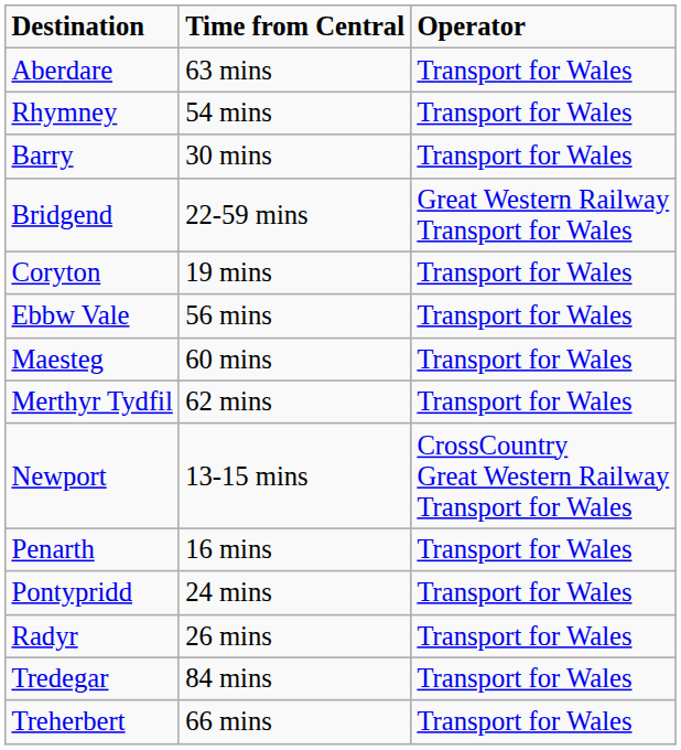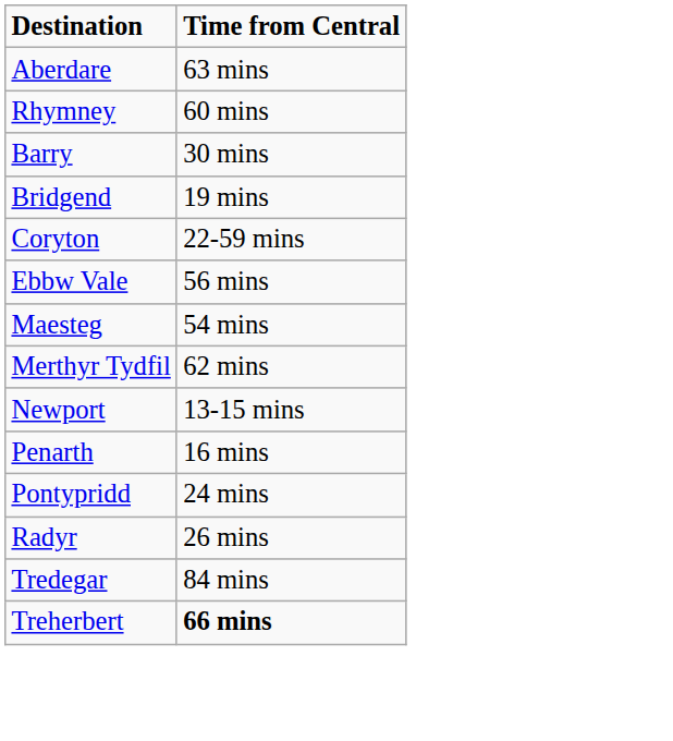 <table class="wikitable sortable">
 <tr>
 <td><strong>Destination</strong></td>
 <td><strong>Time from Central</strong></td>
-<td><strong>Operator</strong></td>
 </tr>
 <tr>
 <td><a href='#'>Aberdare</a></td>
 <td>63 mins</td>
-<td><a href='#'>Transport for Wales</a></td>
 </tr>
 <tr>
 <td><a href='#'>Rhymney</a></td>
-<td>54 mins</td>
-<td><a href='#'>Transport for Wales</a></td>
+<td>60 mins</td>
 </tr>
 <tr>
 <td><a href='#'>Barry</a></td>
 <td>30 mins</td>
-<td><a href='#'>Transport for Wales</a></td>
 </tr>
 <tr>
 <td><a href='#'>Bridgend</a></td>
-<td>22-59 mins</td>
-<td><a href='#'>Great Western Railway</a><br><a href='#'>Transport for Wales</a></td>
+<td>19 mins</td>
 </tr>
 <tr>
 <td><a href='#'>Coryton</a></td>
-<td>19 mins</td>
-<td><a href='#'>Transport for Wales</a></td>
+<td>22-59 mins</td>
 </tr>
 <tr>
 <td><a href='#'>Ebbw Vale</a></td>
 <td>56 mins</td>
-<td><a href='#'>Transport for Wales</a></td>
 </tr>
 <tr>
 <td><a href='#'>Maesteg</a></td>
-<td>60 mins</td>
-<td><a href='#'>Transport for Wales</a></td>
+<td>54 mins</td>
 </tr>
 <tr>
 <td><a href='#'>Merthyr Tydfil</a></td>
 <td>62 mins</td>
-<td><a href='#'>Transport for Wales</a></td>
 </tr>
 <tr>
 <td><a href='#'>Newport</a></td>
 <td>13-15 mins</td>
-<td><a href='#'>CrossCountry</a><br><a href='#'>Great Western Railway</a><br><a href='#'>Transport for Wales</a></td>
 </tr>
 <tr>
 <td><a href='#'>Penarth</a></td>
 <td>16 mins</td>
-<td><a href='#'>Transport for Wales</a></td>
 </tr>
 <tr>
 <td><a href='#'>Pontypridd</a></td>
 <td>24 mins</td>
-<td><a href='#'>Transport for Wales</a></td>
 </tr>
 <tr>
 <td><a href='#'>Radyr</a></td>
 <td>26 mins</td>
-<td><a href='#'>Transport for Wales</a></td>
 </tr>
 <tr>
 <td><a href='#'>Tredegar</a></td>
 <td>84 mins</td>
-<td><a href='#'>Transport for Wales</a></td>
 </tr>
 <tr>
 <td><a href='#'>Treherbert</a></td>
-<td>66 mins</td>
-<td><a href='#'>Transport for Wales</a></td>
+<td><strong>66 mins</strong></td>
 </tr>
 </table>
